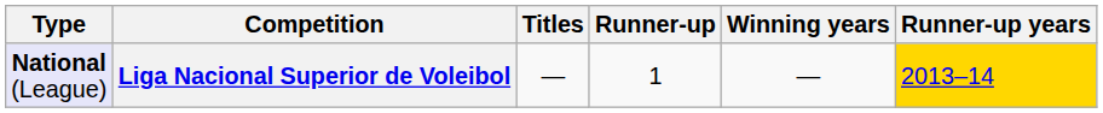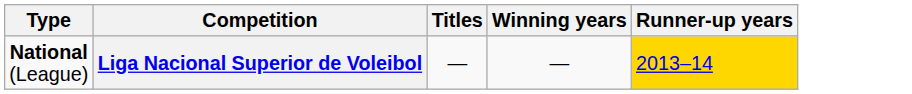 <table class="wikitable plainrowheaders" style="font-size:95%; text-align:center;">
 <tr>
 <th>Type</th>
 <th width=250px>Competition</th>
 <th>Titles</th>
-<th>Runner-up</th>
 <th>Winning years</th>
 <th>Runner-up years</th>
 </tr>
 <tr>
-<td rowspan=1 style="background: lavender;"><strong>National</strong><br>(League)</td>
+<td rowspan=1><strong>National</strong><br>(League)</td>
 <th scope=col><a href='#'>Liga Nacional Superior de Voleibol</a></th>
 <td style="text-align:center;">—</td>
-<td>1</td>
 <td style="text-align:center;">—</td>
 <td align="left" style="background: gold;"><a href='#'>2013–14</a></td>
 </tr>
 </table>
